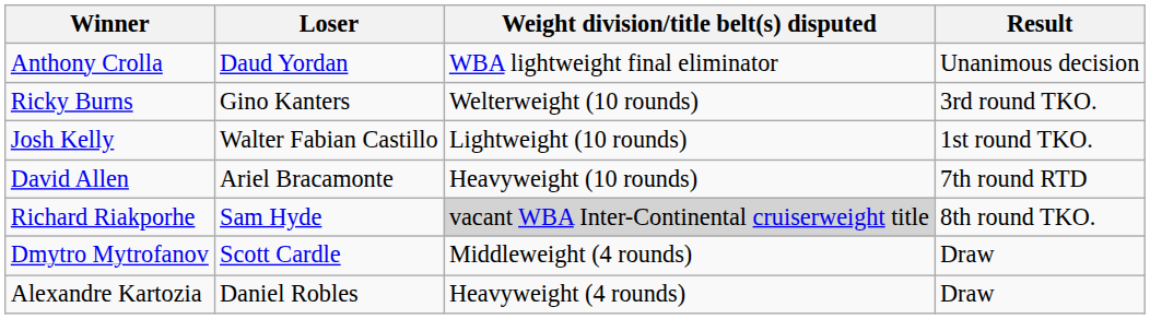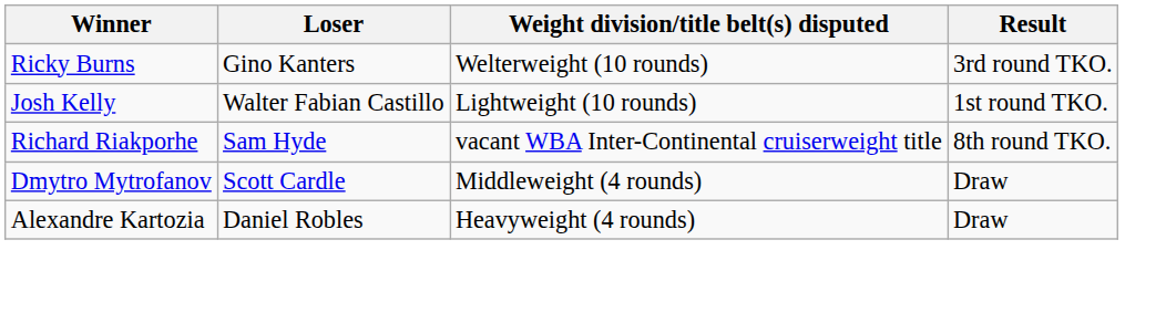 <table class=wikitable>
 <tr>
 <th>Winner</th>
 <th>Loser</th>
 <th>Weight division/title belt(s) disputed</th>
 <th>Result</th>
-</tr>
-<tr>
-<td> <a href='#'>Anthony Crolla</a></td>
-<td> <a href='#'>Daud Yordan</a></td>
-<td><a href='#'>WBA</a> lightweight final eliminator</td>
-<td>Unanimous decision</td>
 </tr>
 <tr>
 <td> <a href='#'>Ricky Burns</a></td>
 <td> Gino Kanters</td>
 <td>Welterweight (10 rounds)</td>
 <td>3rd round TKO.</td>
 </tr>
 <tr>
 <td> <a href='#'>Josh Kelly</a></td>
 <td> Walter Fabian Castillo</td>
 <td>Lightweight (10 rounds)</td>
 <td>1st round TKO.</td>
 </tr>
 <tr>
-<td> <a href='#'>David Allen</a></td>
-<td> Ariel Bracamonte</td>
-<td>Heavyweight (10 rounds)</td>
-<td>7th round RTD</td>
-</tr>
-<tr>
 <td> <a href='#'>Richard Riakporhe</a></td>
 <td> <a href='#'>Sam Hyde</a></td>
-<td style="background: lightgrey;">vacant <a href='#'>WBA</a> Inter-Continental <a href='#'>cruiserweight</a> title</td>
+<td>vacant <a href='#'>WBA</a> Inter-Continental <a href='#'>cruiserweight</a> title</td>
 <td>8th round TKO.</td>
 </tr>
 <tr>
 <td> <a href='#'>Dmytro Mytrofanov</a></td>
 <td> <a href='#'>Scott Cardle</a></td>
 <td>Middleweight (4 rounds)</td>
 <td>Draw</td>
 </tr>
 <tr>
 <td> Alexandre Kartozia</td>
 <td> Daniel Robles</td>
 <td>Heavyweight (4 rounds)</td>
 <td>Draw</td>
 </tr>
 </table>
